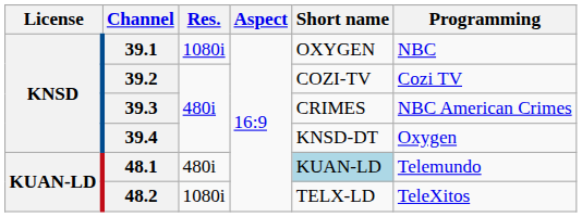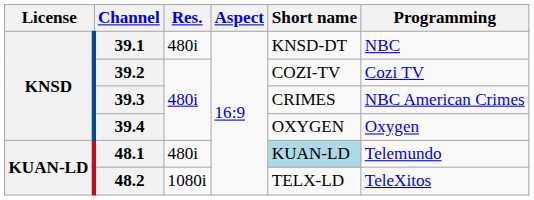 <table class="wikitable">
 <tr>
 <th scope = "col">License</th>
 <th scope = "col"><a href='#'>Channel</a></th>
 <th scope = "col"><a href='#'>Res.</a></th>
 <th scope = "col"><a href='#'>Aspect</a></th>
 <th scope = "col">Short name</th>
 <th scope = "col">Programming</th>
 </tr>
 <tr>
 <th rowspan = "4" style="border-right: 4px solid #004b8e;">KNSD</th>
 <th scope = "row">39.1</th>
-<td><a href='#'>1080i</a></td>
+<td>480i</td>
 <td rowspan="6"><a href='#'>16:9</a></td>
-<td>OXYGEN</td>
+<td>KNSD-DT</td>
 <td><a href='#'>NBC</a></td>
 </tr>
 <tr>
 <th scope = "row">39.2</th>
 <td rowspan="3"><a href='#'>480i</a></td>
 <td>COZI-TV</td>
 <td><a href='#'>Cozi TV</a></td>
 </tr>
 <tr>
 <th scope = "row">39.3</th>
 <td>CRIMES</td>
 <td><a href='#'>NBC American Crimes</a></td>
 </tr>
 <tr>
 <th scope = "row">39.4</th>
-<td>KNSD-DT</td>
+<td>OXYGEN</td>
 <td><a href='#'>Oxygen</a></td>
 </tr>
 <tr>
 <th rowspan = "2" scope = "row" style="border-right: 4px solid #c10c18;">KUAN-LD</th>
 <th scope = "row">48.1</th>
 <td>480i</td>
 <td style="background: lightblue;">KUAN-LD</td>
 <td><a href='#'>Telemundo</a></td>
 </tr>
 <tr>
 <th scope = "row">48.2</th>
 <td>1080i</td>
 <td>TELX-LD</td>
 <td><a href='#'>TeleXitos</a></td>
 </tr>
 </table>
